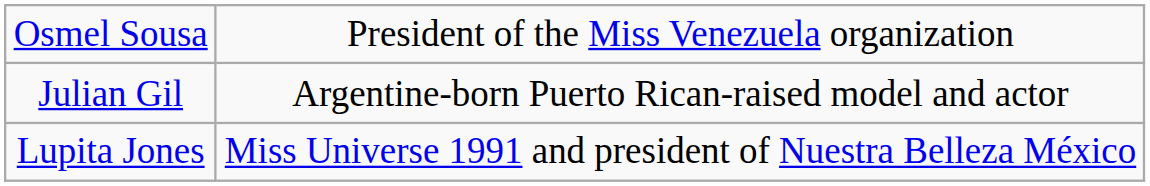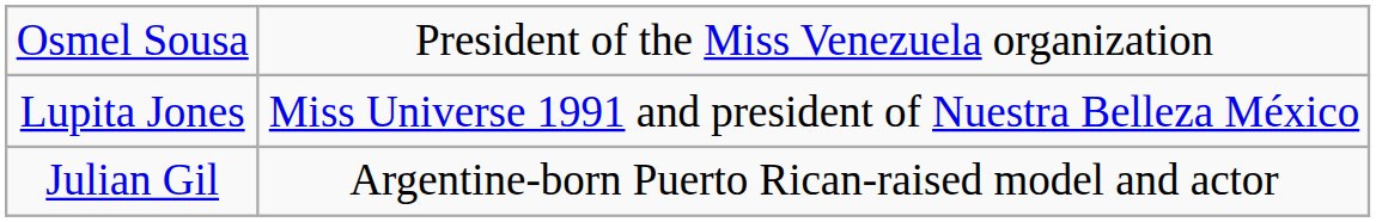 <table class="wikitable sortable" style="text-align:center">
 <tr>
 <td><a href='#'>Osmel Sousa</a></td>
 <td>President of the <a href='#'>Miss Venezuela</a> organization</td>
 </tr>
 <tr>
+<td><a href='#'>Lupita Jones</a></td>
+<td><a href='#'>Miss Universe 1991</a> and president of <a href='#'>Nuestra Belleza México</a></td>
+</tr>
+<tr>
 <td><a href='#'>Julian Gil</a></td>
 <td>Argentine-born Puerto Rican-raised model and actor</td>
 </tr>
-<tr>
-<td><a href='#'>Lupita Jones</a></td>
-<td><a href='#'>Miss Universe 1991</a> and president of <a href='#'>Nuestra Belleza México</a></td>
-</tr>
 </table>
